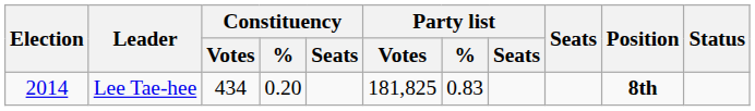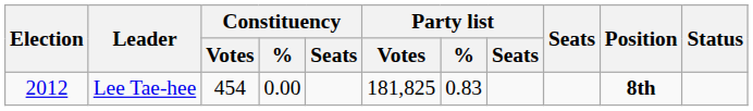 <table class="wikitable" style="text-align:center">
 <tr>
 <th rowspan="2">Election</th>
 <th rowspan="2">Leader</th>
 <th colspan="3">Constituency</th>
 <th colspan="3">Party list</th>
 <th rowspan="2">Seats</th>
 <th rowspan="2">Position</th>
 <th rowspan="2">Status</th>
 </tr>
 <tr>
 <th>Votes</th>
 <th>%</th>
 <th>Seats</th>
 <th>Votes</th>
 <th>%</th>
 <th>Seats</th>
 </tr>
 <tr>
-<td><a href='#'>2014</a></td>
+<td><a href='#'>2012</a></td>
 <td><a href='#'>Lee Tae-hee</a></td>
-<td>434</td>
-<td>0.20</td>
+<td>454</td>
+<td>0.00</td>
 <td></td>
 <td>181,825</td>
 <td>0.83</td>
 <td></td>
 <td></td>
 <td><strong>8th</strong></td>
 <td></td>
 </tr>
 </table>
